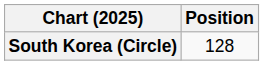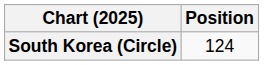 <table class="wikitable plainrowheaders" style="text-align:center">
 <tr>
 <th scope="col">Chart (2025)</th>
 <th scope="col">Position</th>
 </tr>
 <tr>
 <th scope="row">South Korea (Circle)</th>
-<td>128</td>
+<td>124</td>
 </tr>
 </table>
